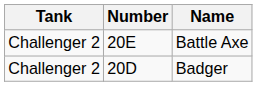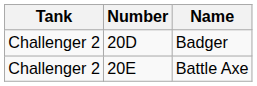 <table class="wikitable">
 <tr>
 <th>Tank</th>
 <th>Number</th>
 <th>Name</th>
 </tr>
 <tr>
 <td>Challenger 2</td>
+<td>20D</td>
+<td>Badger</td>
+</tr>
+<tr>
+<td>Challenger 2</td>
 <td>20E</td>
 <td>Battle Axe</td>
 </tr>
-<tr>
-<td>Challenger 2</td>
-<td>20D</td>
-<td>Badger</td>
-</tr>
 </table>
